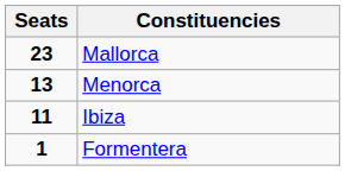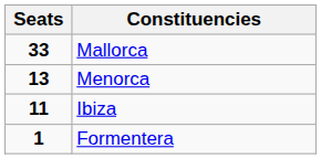 <table class="wikitable" style="text-align:left;">
 <tr>
 <th width="50">Seats</th>
 <th width="200">Constituencies</th>
 </tr>
 <tr>
-<td align="center"><strong>23</strong></td>
+<td align="center"><strong>33</strong></td>
 <td><a href='#'>Mallorca</a></td>
 </tr>
 <tr>
 <td align="center"><strong>13</strong></td>
 <td><a href='#'>Menorca</a></td>
 </tr>
 <tr>
 <td align="center"><strong>11</strong></td>
 <td><a href='#'>Ibiza</a></td>
 </tr>
 <tr>
 <td align="center"><strong>1</strong></td>
 <td><a href='#'>Formentera</a></td>
 </tr>
 </table>
